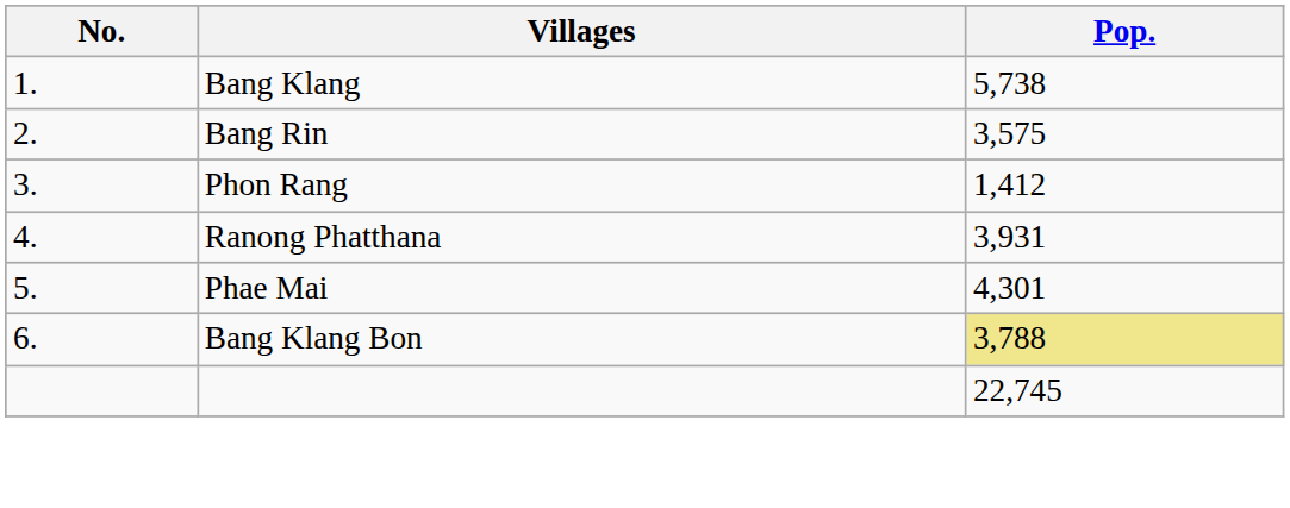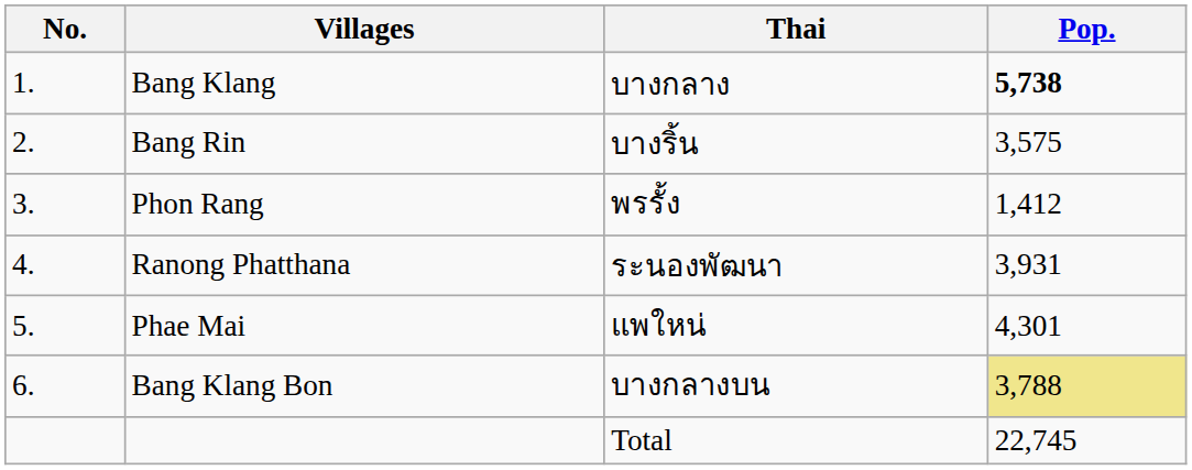 <table class="wikitable" style="width:50%;">
 <tr>
 <th>No.</th>
 <th>Villages</th>
+<th>Thai</th>
 <th><a href='#'>Pop.</a></th>
 </tr>
 <tr>
 <td>1.</td>
 <td>Bang Klang</td>
-<td>5,738</td>
+<td>บางกลาง</td>
+<td><strong>5,738</strong></td>
 </tr>
 <tr>
 <td>2.</td>
 <td>Bang Rin</td>
+<td>บางริ้น</td>
 <td>3,575</td>
 </tr>
 <tr>
 <td>3.</td>
 <td>Phon Rang</td>
+<td>พรรั้ง</td>
 <td>1,412</td>
 </tr>
 <tr>
 <td>4.</td>
 <td>Ranong Phatthana</td>
+<td>ระนองพัฒนา</td>
 <td>3,931</td>
 </tr>
 <tr>
 <td>5.</td>
 <td>Phae Mai</td>
+<td>แพใหน่</td>
 <td>4,301</td>
 </tr>
 <tr>
 <td>6.</td>
 <td>Bang Klang Bon</td>
+<td>บางกลางบน</td>
 <td style="background: khaki;">3,788</td>
 </tr>
 <tr>
 <td></td>
 <td></td>
+<td>Total</td>
 <td>22,745</td>
 </tr>
 </table>
